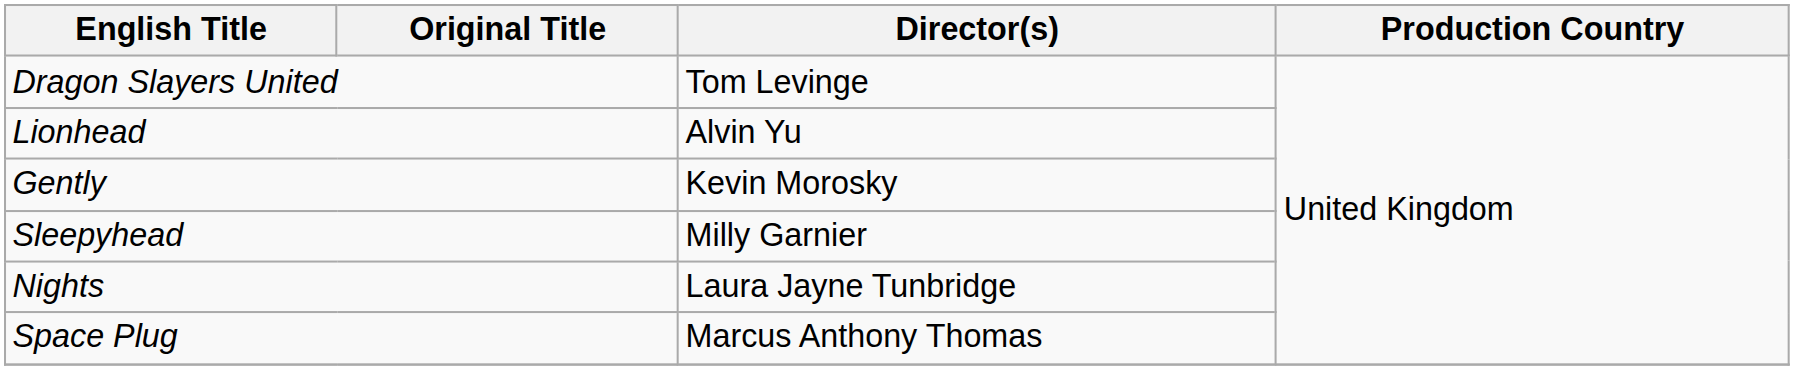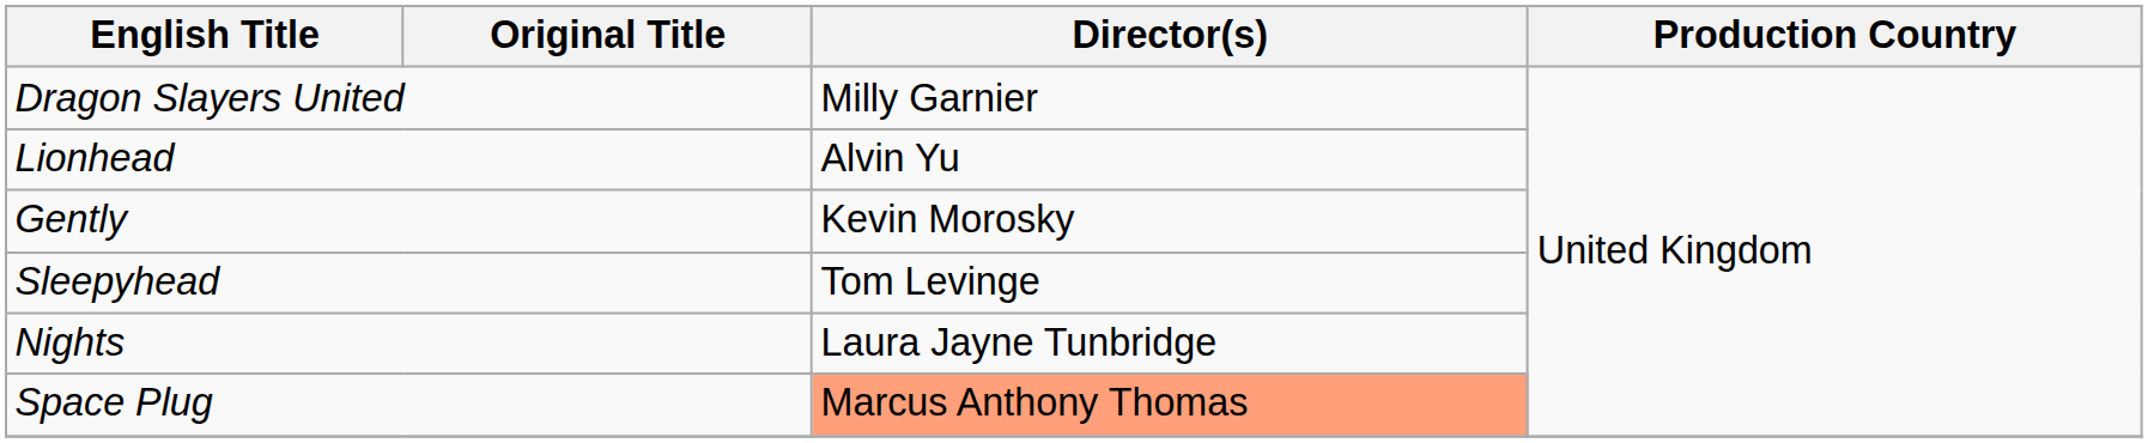 <table class="wikitable" style="width:100%; margin-bottom:4px">
 <tr>
 <th>English Title</th>
 <th>Original Title</th>
 <th>Director(s)</th>
 <th>Production Country</th>
 </tr>
 <tr>
 <td colspan="2"><em>Dragon Slayers United</em></td>
-<td>Tom Levinge</td>
+<td>Milly Garnier</td>
 <td rowspan="6">United Kingdom</td>
 </tr>
 <tr>
 <td colspan="2"><em>Lionhead</em></td>
 <td>Alvin Yu</td>
 </tr>
 <tr>
 <td colspan="2"><em>Gently</em></td>
 <td>Kevin Morosky</td>
 </tr>
 <tr>
 <td colspan="2"><em>Sleepyhead</em></td>
-<td>Milly Garnier</td>
+<td>Tom Levinge</td>
 </tr>
 <tr>
 <td colspan="2"><em>Nights</em></td>
 <td>Laura Jayne Tunbridge</td>
 </tr>
 <tr>
 <td colspan="2"><em>Space Plug</em></td>
-<td>Marcus Anthony Thomas</td>
+<td style="background: lightsalmon;">Marcus Anthony Thomas</td>
 </tr>
 <tr>
 </tr>
 </table>
